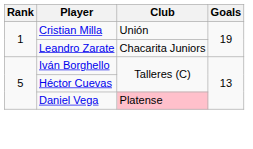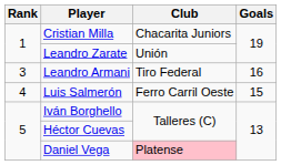 <table class="wikitable" style="text-align:center">
 <tr>
 <th>Rank</th>
 <th>Player</th>
 <th>Club</th>
 <th>Goals</th>
 </tr>
 <tr>
 <td rowspan="2">1</td>
 <td align="left"> <a href='#'>Cristian Milla</a></td>
-<td align="left">Unión</td>
+<td align="left">Chacarita Juniors</td>
 <td rowspan="2">19</td>
 </tr>
 <tr>
 <td align="left"> <a href='#'>Leandro Zarate</a></td>
-<td align="left">Chacarita Juniors</td>
+<td align="left">Unión</td>
+</tr>
+<tr>
+<td>3</td>
+<td align="left"> <a href='#'>Leandro Armani</a></td>
+<td align="left">Tiro Federal</td>
+<td>16</td>
+</tr>
+<tr>
+<td>4</td>
+<td align="left"> <a href='#'>Luis Salmerón</a></td>
+<td align="left">Ferro Carril Oeste</td>
+<td>15</td>
 </tr>
 <tr>
 <td rowspan="3">5</td>
 <td align="left"> <a href='#'>Iván Borghello</a></td>
 <td rowspan="2">Talleres (C)</td>
 <td rowspan="3">13</td>
 </tr>
 <tr>
 <td align="left"> <a href='#'>Héctor Cuevas</a></td>
 </tr>
 <tr>
 <td align="left"> <a href='#'>Daniel Vega</a></td>
 <td align="left" style="background: pink;">Platense</td>
 </tr>
 </table>
